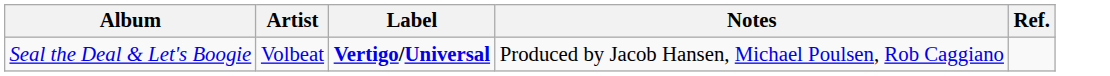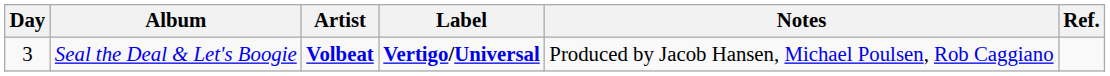 <table class="wikitable">
 <tr>
+<th>Day</th>
 <th>Album</th>
 <th>Artist</th>
 <th>Label</th>
 <th>Notes</th>
 <th>Ref.</th>
 </tr>
 <tr>
+<td rowspan="1" style="text-align:center;">3</td>
 <td><em><a href='#'>Seal the Deal & Let's Boogie</a></em></td>
-<td><a href='#'>Volbeat</a></td>
+<td><strong><a href='#'>Volbeat</a></strong></td>
 <td><strong><a href='#'>Vertigo</a>/<a href='#'>Universal</a></strong></td>
 <td>Produced by Jacob Hansen, <a href='#'>Michael Poulsen</a>, <a href='#'>Rob Caggiano</a></td>
 <td style="text-align:center;"></td>
 </tr>
 </table>
